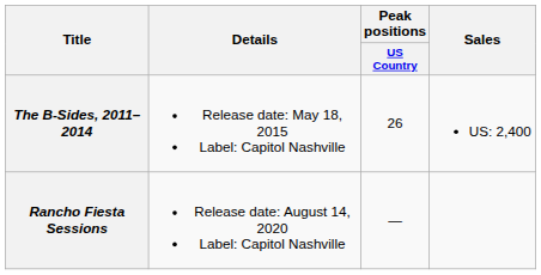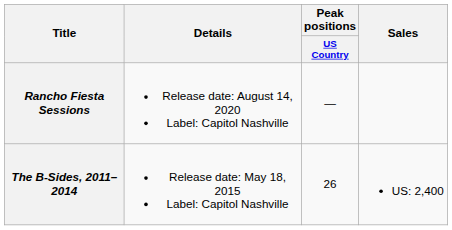 <table class="wikitable plainrowheaders" style="text-align:center;">
 <tr>
 <th scope="col" rowspan="2" style="width:12em;">Title</th>
 <th scope="col" rowspan="2" style="width:18em;">Details</th>
 <th scope="col">Peak positions</th>
 <th scope="col" rowspan="2" style="width:8em;">Sales</th>
 </tr>
 <tr style="font-size:smaller;">
 <th scope="col" style="width:45px;"><a href='#'>US Country</a><br></th>
 </tr>
 <tr>
+<th scope="row"><em>Rancho Fiesta Sessions</em></th>
+<td><br><ul><li>Release date: August 14, 2020</li><li>Label: Capitol Nashville</li></ul></td>
+<td>—</td>
+<td></td>
+</tr>
+<tr>
 <th scope="row"><em>The B-Sides, 2011–2014</em></th>
 <td><br><ul><li>Release date: May 18, 2015</li><li>Label: Capitol Nashville</li></ul></td>
 <td>26</td>
 <td><br><ul><li>US: 2,400</li></ul></td>
 </tr>
-<tr>
-<th scope="row"><em>Rancho Fiesta Sessions</em></th>
-<td><br><ul><li>Release date: August 14, 2020</li><li>Label: Capitol Nashville</li></ul></td>
-<td>—</td>
-<td></td>
-</tr>
 </table>
